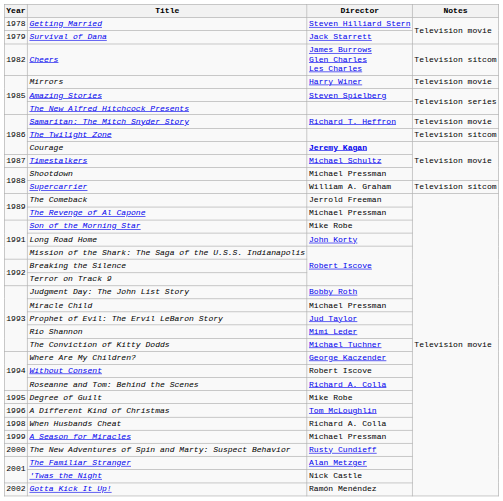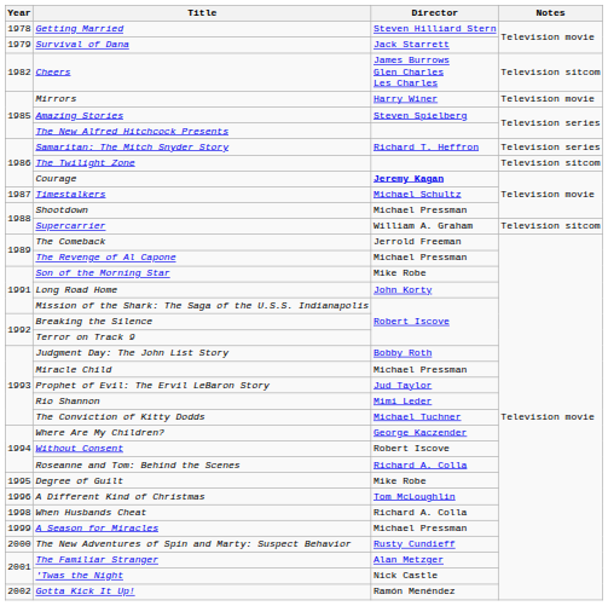 <table class="wikitable sortable">
 <tr>
 <th>Year</th>
 <th>Title</th>
 <th>Director</th>
 <th>Notes</th>
 </tr>
 <tr>
 <td>1978</td>
 <td><a href='#'><em>Getting Married</em></a></td>
 <td><a href='#'>Steven Hilliard Stern</a></td>
 <td rowspan=2>Television movie</td>
 </tr>
 <tr>
 <td>1979</td>
 <td><em><a href='#'>Survival of Dana</a></em></td>
 <td><a href='#'>Jack Starrett</a></td>
 </tr>
 <tr>
 <td>1982</td>
 <td><em><a href='#'>Cheers</a></em></td>
 <td><a href='#'>James Burrows</a><br><a href='#'>Glen Charles</a><br><a href='#'>Les Charles</a></td>
 <td>Television sitcom</td>
 </tr>
 <tr>
 <td rowspan=3>1985</td>
 <td><em>Mirrors</em></td>
 <td><a href='#'>Harry Winer</a></td>
 <td>Television movie</td>
 </tr>
 <tr>
 <td><em><a href='#'>Amazing Stories</a></em></td>
 <td><a href='#'>Steven Spielberg</a></td>
 <td rowspan=2>Television series</td>
 </tr>
 <tr>
 <td><em><a href='#'>The New Alfred Hitchcock Presents</a></em></td>
 <td></td>
 </tr>
 <tr>
 <td rowspan="3">1986</td>
 <td><em><a href='#'>Samaritan: The Mitch Snyder Story</a></em></td>
 <td><a href='#'>Richard T. Heffron</a></td>
-<td>Television movie</td>
+<td>Television series</td>
 </tr>
 <tr>
 <td><em><a href='#'>The Twilight Zone</a></em></td>
 <td></td>
 <td>Television sitcom</td>
 </tr>
 <tr>
 <td><em>Courage</em></td>
 <td><strong><a href='#'>Jeremy Kagan</a></strong></td>
 <td rowspan=3>Television movie</td>
 </tr>
 <tr>
 <td>1987</td>
 <td><em><a href='#'>Timestalkers</a></em></td>
 <td><a href='#'>Michael Schultz</a></td>
 </tr>
 <tr>
 <td rowspan=2>1988</td>
 <td><em>Shootdown</em></td>
 <td>Michael Pressman</td>
 </tr>
 <tr>
 <td><a href='#'><em>Supercarrier</em></a></td>
 <td>William A. Graham</td>
 <td>Television sitcom</td>
 </tr>
 <tr>
 <td rowspan=2>1989</td>
 <td><em>The Comeback</em></td>
 <td>Jerrold Freeman</td>
 <td rowspan=23>Television movie</td>
 </tr>
 <tr>
 <td><em><a href='#'>The Revenge of Al Capone</a></em></td>
 <td>Michael Pressman</td>
 </tr>
 <tr>
 <td rowspan="3">1991</td>
 <td><em><a href='#'>Son of the Morning Star</a></em></td>
 <td>Mike Robe</td>
 </tr>
 <tr>
 <td><em>Long Road Home</em></td>
 <td><a href='#'>John Korty</a></td>
 </tr>
 <tr>
 <td><em>Mission of the Shark: The Saga of the U.S.S. Indianapolis</em></td>
 <td rowspan=3><a href='#'>Robert Iscove</a></td>
 </tr>
 <tr>
 <td rowspan="2">1992</td>
 <td><em>Breaking the Silence</em></td>
 </tr>
 <tr>
 <td><em>Terror on Track 9</em></td>
 </tr>
 <tr>
 <td rowspan="5">1993</td>
 <td><em>Judgment Day: The John List Story</em></td>
 <td><a href='#'>Bobby Roth</a></td>
 </tr>
 <tr>
 <td><em>Miracle Child</em></td>
 <td>Michael Pressman</td>
 </tr>
 <tr>
 <td><em>Prophet of Evil: The Ervil LeBaron Story</em></td>
 <td><a href='#'>Jud Taylor</a></td>
 </tr>
 <tr>
 <td><em>Rio Shannon</em></td>
 <td><a href='#'>Mimi Leder</a></td>
 </tr>
 <tr>
 <td><em>The Conviction of Kitty Dodds</em></td>
 <td><a href='#'>Michael Tuchner</a></td>
 </tr>
 <tr>
 <td rowspan="3">1994</td>
 <td><em>Where Are My Children?</em></td>
 <td><a href='#'>George Kaczender</a></td>
 </tr>
 <tr>
 <td><em><a href='#'>Without Consent</a></em></td>
 <td>Robert Iscove</td>
 </tr>
 <tr>
 <td><em>Roseanne and Tom: Behind the Scenes</em></td>
 <td><a href='#'>Richard A. Colla</a></td>
 </tr>
 <tr>
 <td>1995</td>
 <td><em>Degree of Guilt</em></td>
 <td>Mike Robe</td>
 </tr>
 <tr>
 <td>1996</td>
 <td><em>A Different Kind of Christmas</em></td>
 <td><a href='#'>Tom McLoughlin</a></td>
 </tr>
 <tr>
 <td>1998</td>
 <td><em>When Husbands Cheat</em></td>
 <td>Richard A. Colla</td>
 </tr>
 <tr>
 <td>1999</td>
 <td><em><a href='#'>A Season for Miracles</a></em></td>
 <td>Michael Pressman</td>
 </tr>
 <tr>
 <td>2000</td>
 <td><em>The New Adventures of Spin and Marty: Suspect Behavior</em></td>
 <td><a href='#'>Rusty Cundieff</a></td>
 </tr>
 <tr>
 <td rowspan="2">2001</td>
 <td><em><a href='#'>The Familiar Stranger</a></em></td>
 <td><a href='#'>Alan Metzger</a></td>
 </tr>
 <tr>
 <td><em><a href='#'>'Twas the Night</a></em></td>
 <td>Nick Castle</td>
 </tr>
 <tr>
 <td>2002</td>
 <td><em><a href='#'>Gotta Kick It Up!</a></em></td>
 <td>Ramón Menéndez</td>
 </tr>
 </table>
